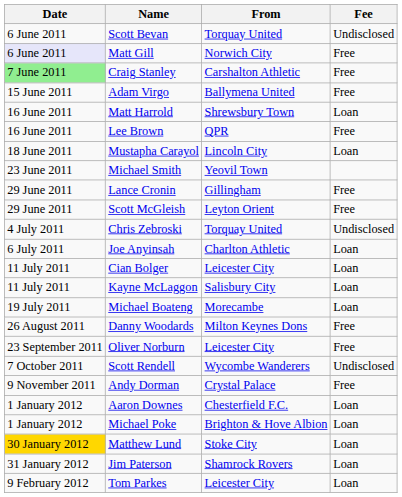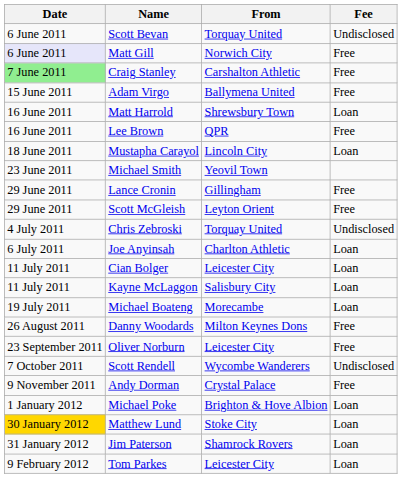 <table class="wikitable">
 <tr>
 <th>Date</th>
 <th>Name</th>
 <th>From</th>
 <th>Fee</th>
 </tr>
 <tr>
 <td>6 June 2011</td>
 <td> <a href='#'>Scott Bevan</a></td>
 <td> <a href='#'>Torquay United</a></td>
 <td>Undisclosed</td>
 </tr>
 <tr>
 <td style="background: lavender;">6 June 2011</td>
 <td> <a href='#'>Matt Gill</a></td>
 <td> <a href='#'>Norwich City</a></td>
 <td>Free</td>
 </tr>
 <tr>
 <td style="background: lightgreen;">7 June 2011</td>
 <td> <a href='#'>Craig Stanley</a></td>
 <td> <a href='#'>Carshalton Athletic</a></td>
 <td>Free</td>
 </tr>
 <tr>
 <td>15 June 2011</td>
 <td> <a href='#'>Adam Virgo</a></td>
 <td> <a href='#'>Ballymena United</a></td>
 <td>Free</td>
 </tr>
 <tr>
 <td>16 June 2011</td>
 <td> <a href='#'>Matt Harrold</a></td>
 <td> <a href='#'>Shrewsbury Town</a></td>
 <td>Loan</td>
 </tr>
 <tr>
 <td>16 June 2011</td>
 <td> <a href='#'>Lee Brown</a></td>
 <td> <a href='#'>QPR</a></td>
 <td>Free</td>
 </tr>
 <tr>
 <td>18 June 2011</td>
 <td> <a href='#'>Mustapha Carayol</a></td>
 <td> <a href='#'>Lincoln City</a></td>
 <td>Loan</td>
 </tr>
 <tr>
 <td>23 June 2011</td>
 <td> <a href='#'>Michael Smith</a></td>
 <td> <a href='#'>Yeovil Town</a></td>
 <td></td>
 </tr>
 <tr>
 <td>29 June 2011</td>
 <td> <a href='#'>Lance Cronin</a></td>
 <td> <a href='#'>Gillingham</a></td>
 <td>Free</td>
 </tr>
 <tr>
 <td>29 June 2011</td>
 <td> <a href='#'>Scott McGleish</a></td>
 <td> <a href='#'>Leyton Orient</a></td>
 <td>Free</td>
 </tr>
 <tr>
 <td>4 July 2011</td>
 <td> <a href='#'>Chris Zebroski</a></td>
 <td> <a href='#'>Torquay United</a></td>
 <td>Undisclosed</td>
 </tr>
 <tr>
 <td>6 July 2011</td>
 <td> <a href='#'>Joe Anyinsah</a></td>
 <td> <a href='#'>Charlton Athletic</a></td>
 <td>Loan</td>
 </tr>
 <tr>
 <td>11 July 2011</td>
 <td> <a href='#'>Cian Bolger</a></td>
 <td> <a href='#'>Leicester City</a></td>
 <td>Loan</td>
 </tr>
 <tr>
 <td>11 July 2011</td>
 <td> <a href='#'>Kayne McLaggon</a></td>
 <td> <a href='#'>Salisbury City</a></td>
 <td>Loan</td>
 </tr>
 <tr>
 <td>19 July 2011</td>
 <td> <a href='#'>Michael Boateng</a></td>
 <td> <a href='#'>Morecambe</a></td>
 <td>Loan</td>
 </tr>
 <tr>
 <td>26 August 2011</td>
 <td> <a href='#'>Danny Woodards</a></td>
 <td> <a href='#'>Milton Keynes Dons</a></td>
 <td>Free</td>
 </tr>
 <tr>
 <td>23 September 2011</td>
 <td> <a href='#'>Oliver Norburn</a></td>
 <td> <a href='#'>Leicester City</a></td>
 <td>Free</td>
 </tr>
 <tr>
 <td>7 October 2011</td>
 <td> <a href='#'>Scott Rendell</a></td>
 <td> <a href='#'>Wycombe Wanderers</a></td>
 <td>Undisclosed</td>
 </tr>
 <tr>
 <td>9 November 2011</td>
 <td> <a href='#'>Andy Dorman</a></td>
 <td> <a href='#'>Crystal Palace</a></td>
 <td>Free</td>
 </tr>
 <tr>
 <td>1 January 2012</td>
-<td> <a href='#'>Aaron Downes</a></td>
-<td> <a href='#'>Chesterfield F.C.</a></td>
-<td>Loan</td>
-</tr>
-<tr>
-<td>1 January 2012</td>
 <td> <a href='#'>Michael Poke</a></td>
 <td> <a href='#'>Brighton & Hove Albion</a></td>
 <td>Loan</td>
 </tr>
 <tr>
 <td style="background: gold;">30 January 2012</td>
 <td> <a href='#'>Matthew Lund</a></td>
 <td> <a href='#'>Stoke City</a></td>
 <td>Loan</td>
 </tr>
 <tr>
 <td>31 January 2012</td>
 <td> <a href='#'>Jim Paterson</a></td>
 <td> <a href='#'>Shamrock Rovers</a></td>
 <td>Loan</td>
 </tr>
 <tr>
 <td>9 February 2012</td>
 <td> <a href='#'>Tom Parkes</a></td>
 <td> <a href='#'>Leicester City</a></td>
 <td>Loan</td>
 </tr>
 </table>
